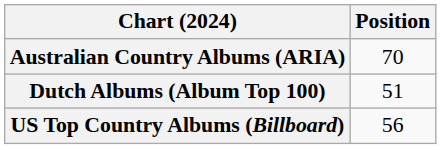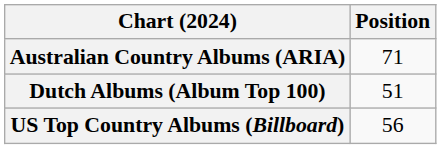 <table class="wikitable sortable plainrowheaders" style="text-align:center">
 <tr>
 <th scope="col">Chart (2024)</th>
 <th scope="col">Position</th>
 </tr>
 <tr>
 <th scope="row">Australian Country Albums (ARIA)</th>
-<td>70</td>
+<td>71</td>
 </tr>
 <tr>
 <th scope="row">Dutch Albums (Album Top 100)</th>
 <td>51</td>
 </tr>
 <tr>
 <th scope="row">US Top Country Albums (<em>Billboard</em>)</th>
 <td>56</td>
 </tr>
 </table>
